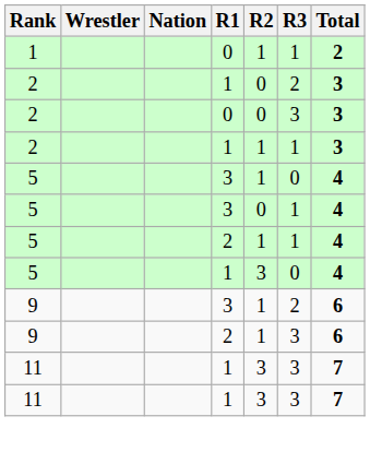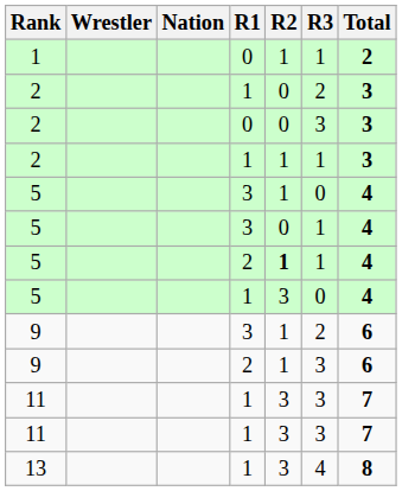 <table class="wikitable sortable" style="text-align:center;">
 <tr>
 <th>Rank</th>
 <th>Wrestler</th>
 <th>Nation</th>
 <th>R1</th>
 <th>R2</th>
 <th>R3</th>
 <th>Total</th>
 </tr>
 <tr style="background:#cfc;">
 <td>1</td>
 <td align=left></td>
 <td align=left></td>
 <td>0</td>
 <td>1</td>
 <td>1</td>
 <td><strong>2</strong></td>
 </tr>
 <tr style="background:#cfc;">
 <td>2</td>
 <td align=left></td>
 <td align=left></td>
 <td>1</td>
 <td>0</td>
 <td>2</td>
 <td><strong>3</strong></td>
 </tr>
 <tr style="background:#cfc;">
 <td>2</td>
 <td align=left></td>
 <td align=left></td>
 <td>0</td>
 <td>0</td>
 <td>3</td>
 <td><strong>3</strong></td>
 </tr>
 <tr style="background:#cfc;">
 <td>2</td>
 <td align=left></td>
 <td align=left></td>
 <td>1</td>
 <td>1</td>
 <td>1</td>
 <td><strong>3</strong></td>
 </tr>
 <tr style="background:#cfc;">
 <td>5</td>
 <td align=left></td>
 <td align=left></td>
 <td>3</td>
 <td>1</td>
 <td>0</td>
 <td><strong>4</strong></td>
 </tr>
 <tr style="background:#cfc;">
 <td>5</td>
 <td align=left></td>
 <td align=left></td>
 <td>3</td>
 <td>0</td>
 <td>1</td>
 <td><strong>4</strong></td>
 </tr>
 <tr style="background:#cfc;">
 <td>5</td>
 <td align=left></td>
 <td align=left></td>
 <td>2</td>
-<td>1</td>
+<td><strong>1</strong></td>
 <td>1</td>
 <td><strong>4</strong></td>
 </tr>
 <tr style="background:#cfc;">
 <td>5</td>
 <td align=left></td>
 <td align=left></td>
 <td>1</td>
 <td>3</td>
 <td>0</td>
 <td><strong>4</strong></td>
 </tr>
 <tr>
 <td>9</td>
 <td align=left></td>
 <td align=left></td>
 <td>3</td>
 <td>1</td>
 <td>2</td>
 <td><strong>6</strong></td>
 </tr>
 <tr>
 <td>9</td>
 <td align=left></td>
 <td align=left></td>
 <td>2</td>
 <td>1</td>
 <td>3</td>
 <td><strong>6</strong></td>
 </tr>
 <tr>
 <td>11</td>
 <td align=left></td>
 <td align=left></td>
 <td>1</td>
 <td>3</td>
 <td>3</td>
 <td><strong>7</strong></td>
 </tr>
 <tr>
 <td>11</td>
 <td align=left></td>
 <td align=left></td>
 <td>1</td>
 <td>3</td>
 <td>3</td>
 <td><strong>7</strong></td>
 </tr>
+<tr>
+<td>13</td>
+<td align=left></td>
+<td align=left></td>
+<td>1</td>
+<td>3</td>
+<td>4</td>
+<td><strong>8</strong></td>
+</tr>
 </table>
